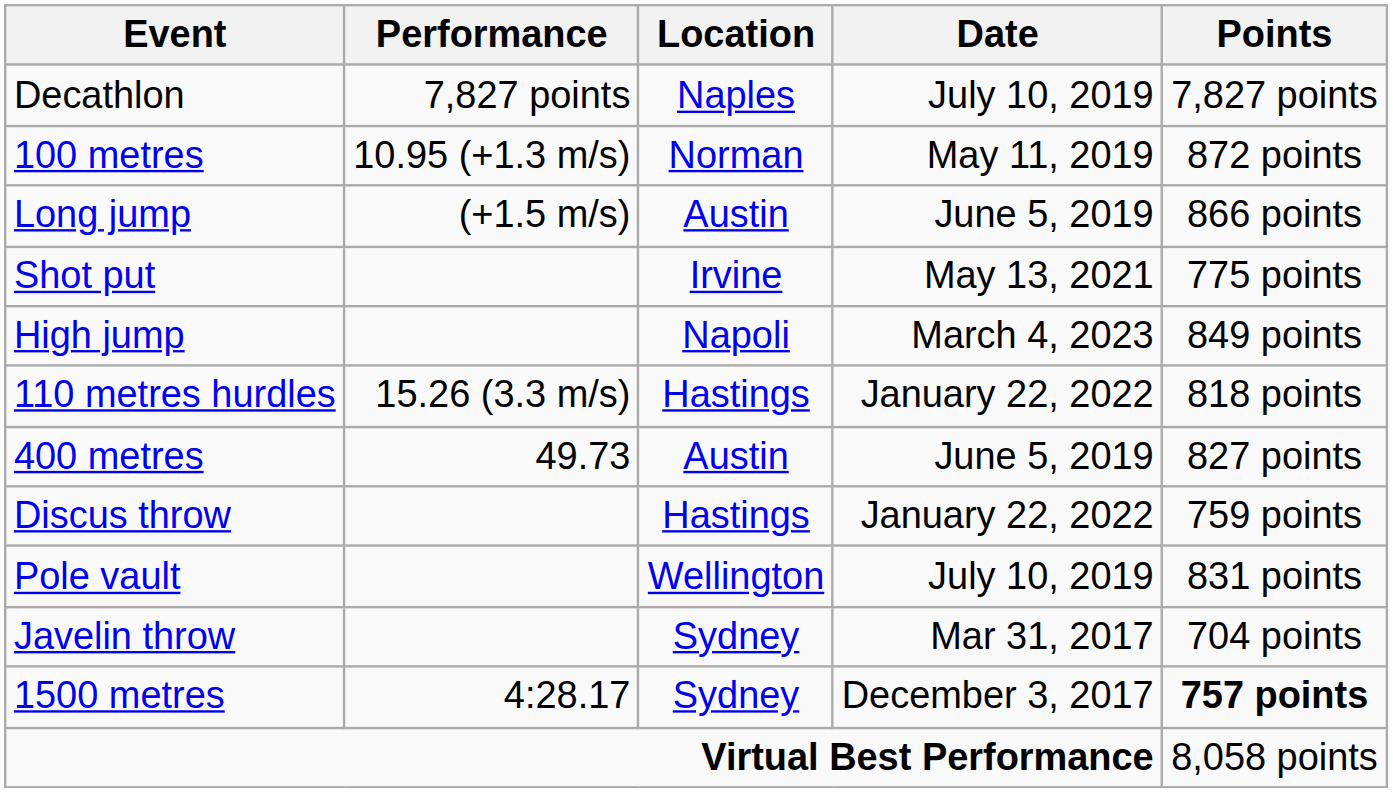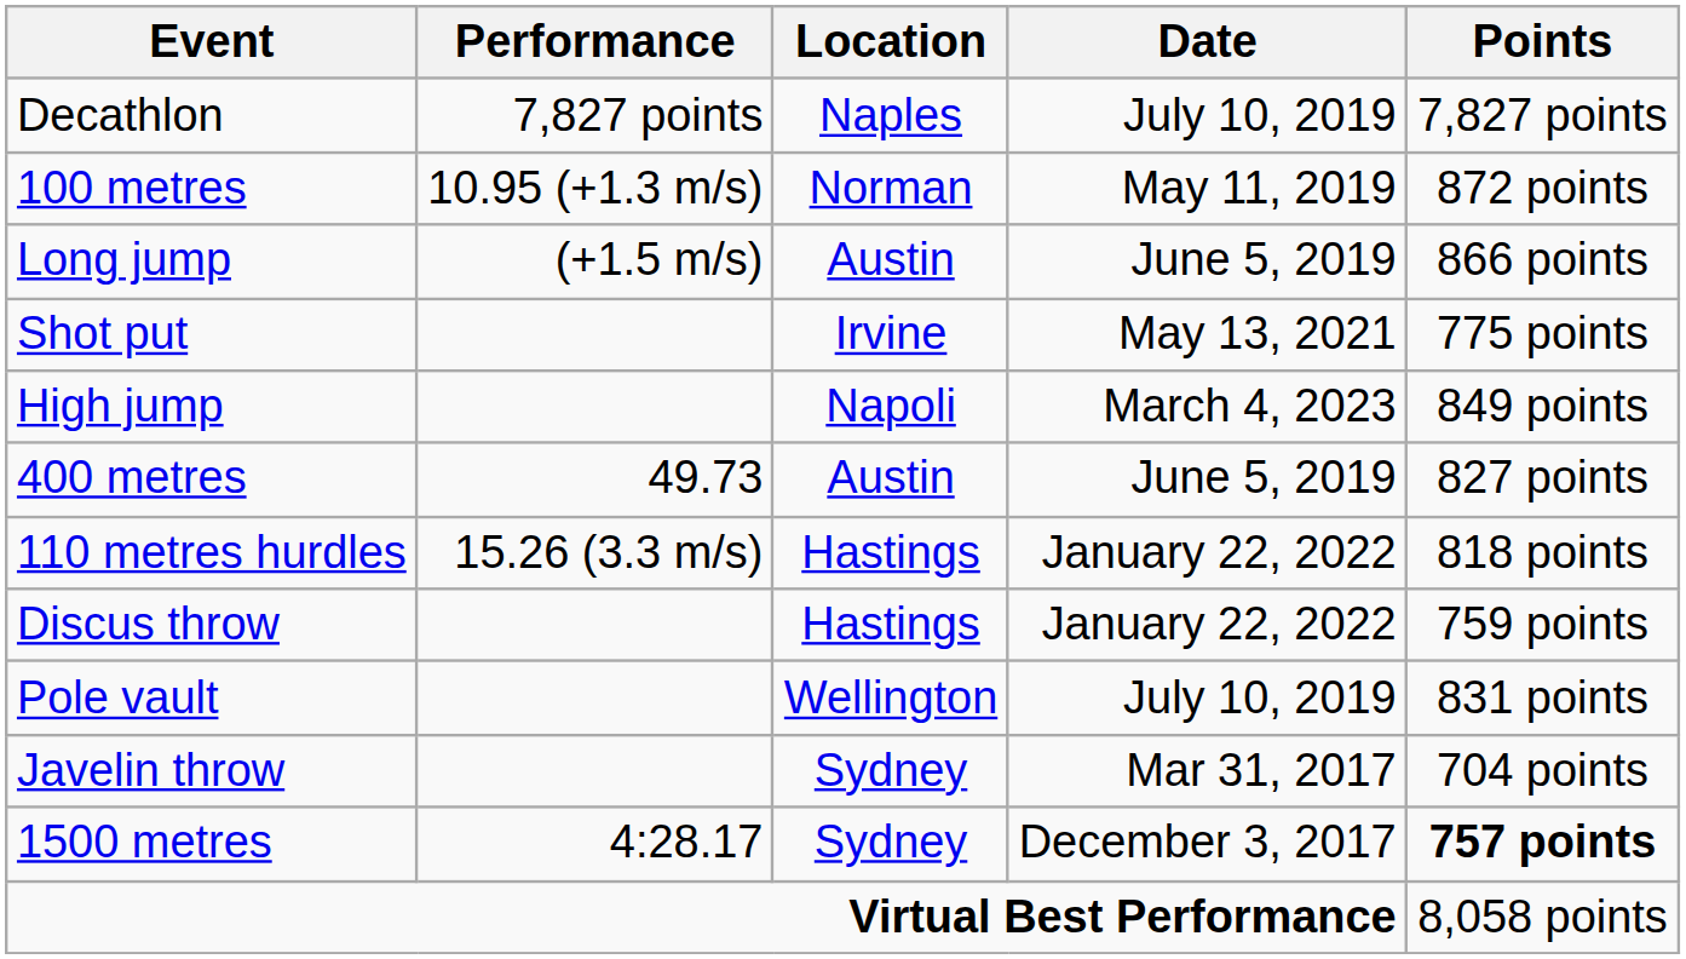 <table class="wikitable" |>
 <tr>
 <th>Event</th>
 <th>Performance</th>
 <th>Location</th>
 <th>Date</th>
 <th>Points</th>
 </tr>
 <tr>
 <td>Decathlon</td>
 <td align=right>7,827 points</td>
 <td align=center><a href='#'>Naples</a></td>
 <td align=right>July 10, 2019</td>
 <td align=center>7,827 points</td>
 </tr>
 <tr>
 <td><a href='#'>100 metres</a></td>
 <td align=right>10.95 (+1.3 m/s)</td>
 <td align=center><a href='#'>Norman</a></td>
 <td align=right>May 11, 2019</td>
 <td align=center>872 points</td>
 </tr>
 <tr>
 <td><a href='#'>Long jump</a></td>
 <td align=right> (+1.5 m/s)</td>
 <td align=center><a href='#'>Austin</a></td>
 <td align=right>June 5, 2019</td>
 <td align=center>866 points</td>
 </tr>
 <tr>
 <td><a href='#'>Shot put</a></td>
 <td align=right></td>
 <td align=center><a href='#'>Irvine</a></td>
 <td align=right>May 13, 2021</td>
 <td align=center>775 points</td>
 </tr>
 <tr>
 <td><a href='#'>High jump</a></td>
 <td align=right></td>
 <td align=center><a href='#'>Napoli</a></td>
 <td align=right>March 4, 2023</td>
 <td align=center>849 points</td>
 </tr>
 <tr>
+<td><a href='#'>400 metres</a></td>
+<td align=right>49.73</td>
+<td align=center><a href='#'>Austin</a></td>
+<td align=right>June 5, 2019</td>
+<td align=center>827 points</td>
+</tr>
+<tr>
 <td><a href='#'>110 metres hurdles</a></td>
 <td align=right>15.26 (3.3 m/s)</td>
 <td align=center><a href='#'>Hastings</a></td>
 <td align=right>January 22, 2022</td>
 <td align=center>818 points</td>
-</tr>
-<tr>
-<td><a href='#'>400 metres</a></td>
-<td align=right>49.73</td>
-<td align=center><a href='#'>Austin</a></td>
-<td align=right>June 5, 2019</td>
-<td align=center>827 points</td>
 </tr>
 <tr>
 <td><a href='#'>Discus throw</a></td>
 <td align=right></td>
 <td align=center><a href='#'>Hastings</a></td>
 <td align=right>January 22, 2022</td>
 <td align=center>759 points</td>
 </tr>
 <tr>
 <td><a href='#'>Pole vault</a></td>
 <td align=right></td>
 <td align=center><a href='#'>Wellington</a></td>
 <td align=right>July 10, 2019</td>
 <td align=center>831 points</td>
 </tr>
 <tr>
 <td><a href='#'>Javelin throw</a></td>
 <td align=right></td>
 <td align=center><a href='#'>Sydney</a></td>
 <td align=right>Mar 31, 2017</td>
 <td align=center>704 points</td>
 </tr>
 <tr>
 <td><a href='#'>1500 metres</a></td>
 <td align=right>4:28.17</td>
 <td align=center><a href='#'>Sydney</a></td>
 <td align=right>December 3, 2017</td>
 <td align=center><strong>757 points</strong></td>
 </tr>
 <tr>
 <td colspan=4 align=right><strong>Virtual Best Performance</strong></td>
 <td align=center>8,058 points</td>
 </tr>
 </table>
